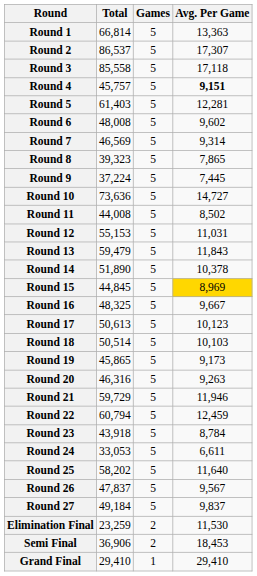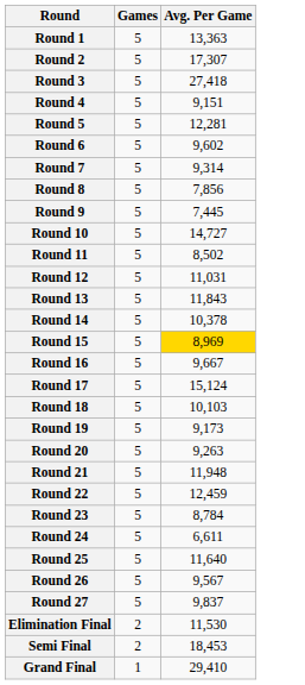 <table class="wikitable plainrowheaders sortable" style="text-align:center;">
 <tr>
 <th>Round</th>
-<th>Total</th>
 <th>Games</th>
 <th>Avg. Per Game</th>
 </tr>
 <tr>
 <th scope='row'>Round 1</th>
-<td>66,814</td>
 <td>5</td>
 <td>13,363</td>
 </tr>
 <tr>
 <th scope='row'>Round 2</th>
-<td>86,537</td>
 <td>5</td>
 <td>17,307</td>
 </tr>
 <tr>
 <th scope='row'>Round 3</th>
-<td>85,558</td>
 <td>5</td>
-<td>17,118</td>
+<td>27,418</td>
 </tr>
 <tr>
 <th scope='row'>Round 4</th>
-<td>45,757</td>
 <td>5</td>
-<td><strong>9,151</strong></td>
+<td>9,151</td>
 </tr>
 <tr>
 <th scope='row'>Round 5</th>
-<td>61,403</td>
 <td>5</td>
 <td>12,281</td>
 </tr>
 <tr>
 <th scope='row'>Round 6</th>
-<td>48,008</td>
 <td>5</td>
 <td>9,602</td>
 </tr>
 <tr>
 <th scope='row'>Round 7</th>
-<td>46,569</td>
 <td>5</td>
 <td>9,314</td>
 </tr>
 <tr>
 <th scope='row'>Round 8</th>
-<td>39,323</td>
 <td>5</td>
-<td>7,865</td>
+<td>7,856</td>
 </tr>
 <tr>
 <th scope='row'>Round 9</th>
-<td>37,224</td>
 <td>5</td>
 <td>7,445</td>
 </tr>
 <tr>
 <th scope='row'>Round 10</th>
-<td>73,636</td>
 <td>5</td>
 <td>14,727</td>
 </tr>
 <tr>
 <th scope='row'>Round 11</th>
-<td>44,008</td>
 <td>5</td>
 <td>8,502</td>
 </tr>
 <tr>
 <th scope='row'>Round 12</th>
-<td>55,153</td>
 <td>5</td>
 <td>11,031</td>
 </tr>
 <tr>
 <th scope='row'>Round 13</th>
-<td>59,479</td>
 <td>5</td>
 <td>11,843</td>
 </tr>
 <tr>
 <th scope='row'>Round 14</th>
-<td>51,890</td>
 <td>5</td>
 <td>10,378</td>
 </tr>
 <tr>
 <th scope='row'>Round 15</th>
-<td>44,845</td>
 <td>5</td>
 <td style="background: gold;">8,969</td>
 </tr>
 <tr>
 <th scope='row'>Round 16</th>
-<td>48,325</td>
 <td>5</td>
 <td>9,667</td>
 </tr>
 <tr>
 <th scope='row'>Round 17</th>
-<td>50,613</td>
 <td>5</td>
-<td>10,123</td>
+<td>15,124</td>
 </tr>
 <tr>
 <th scope='row'>Round 18</th>
-<td>50,514</td>
 <td>5</td>
 <td>10,103</td>
 </tr>
 <tr>
 <th scope='row'>Round 19</th>
-<td>45,865</td>
 <td>5</td>
 <td>9,173</td>
 </tr>
 <tr>
 <th scope='row'>Round 20</th>
-<td>46,316</td>
 <td>5</td>
 <td>9,263</td>
 </tr>
 <tr>
 <th scope='row'>Round 21</th>
-<td>59,729</td>
 <td>5</td>
-<td>11,946</td>
+<td>11,948</td>
 </tr>
 <tr>
 <th scope='row'>Round 22</th>
-<td>60,794</td>
 <td>5</td>
 <td>12,459</td>
 </tr>
 <tr>
 <th scope='row'>Round 23</th>
-<td>43,918</td>
 <td>5</td>
 <td>8,784</td>
 </tr>
 <tr>
 <th scope='row'>Round 24</th>
-<td>33,053</td>
 <td>5</td>
 <td>6,611</td>
 </tr>
 <tr>
 <th scope='row'>Round 25</th>
-<td>58,202</td>
 <td>5</td>
 <td>11,640</td>
 </tr>
 <tr>
 <th scope='row'>Round 26</th>
-<td>47,837</td>
 <td>5</td>
 <td>9,567</td>
 </tr>
 <tr>
 <th scope='row'>Round 27</th>
-<td>49,184</td>
 <td>5</td>
 <td>9,837</td>
 </tr>
 <tr>
 <th scope='row'>Elimination Final</th>
-<td>23,259</td>
 <td>2</td>
 <td>11,530</td>
 </tr>
 <tr>
 <th scope='row'>Semi Final</th>
-<td>36,906</td>
 <td>2</td>
 <td>18,453</td>
 </tr>
 <tr>
 <th scope='row'>Grand Final</th>
-<td>29,410</td>
 <td>1</td>
 <td>29,410</td>
 </tr>
 </table>
